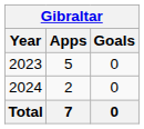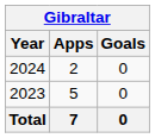 <table class="wikitable" style="text-align:center">
 <tr>
 <th colspan=3><a href='#'>Gibraltar</a></th>
 </tr>
 <tr>
 <th>Year</th>
 <th>Apps</th>
 <th>Goals</th>
 </tr>
 <tr>
-<td>2023</td>
-<td>5</td>
+<td>2024</td>
+<td>2</td>
 <td>0</td>
 </tr>
 <tr>
-<td>2024</td>
-<td>2</td>
+<td>2023</td>
+<td>5</td>
 <td>0</td>
 </tr>
 <tr>
 <th>Total</th>
 <th>7</th>
 <th>0</th>
 </tr>
 </table>
